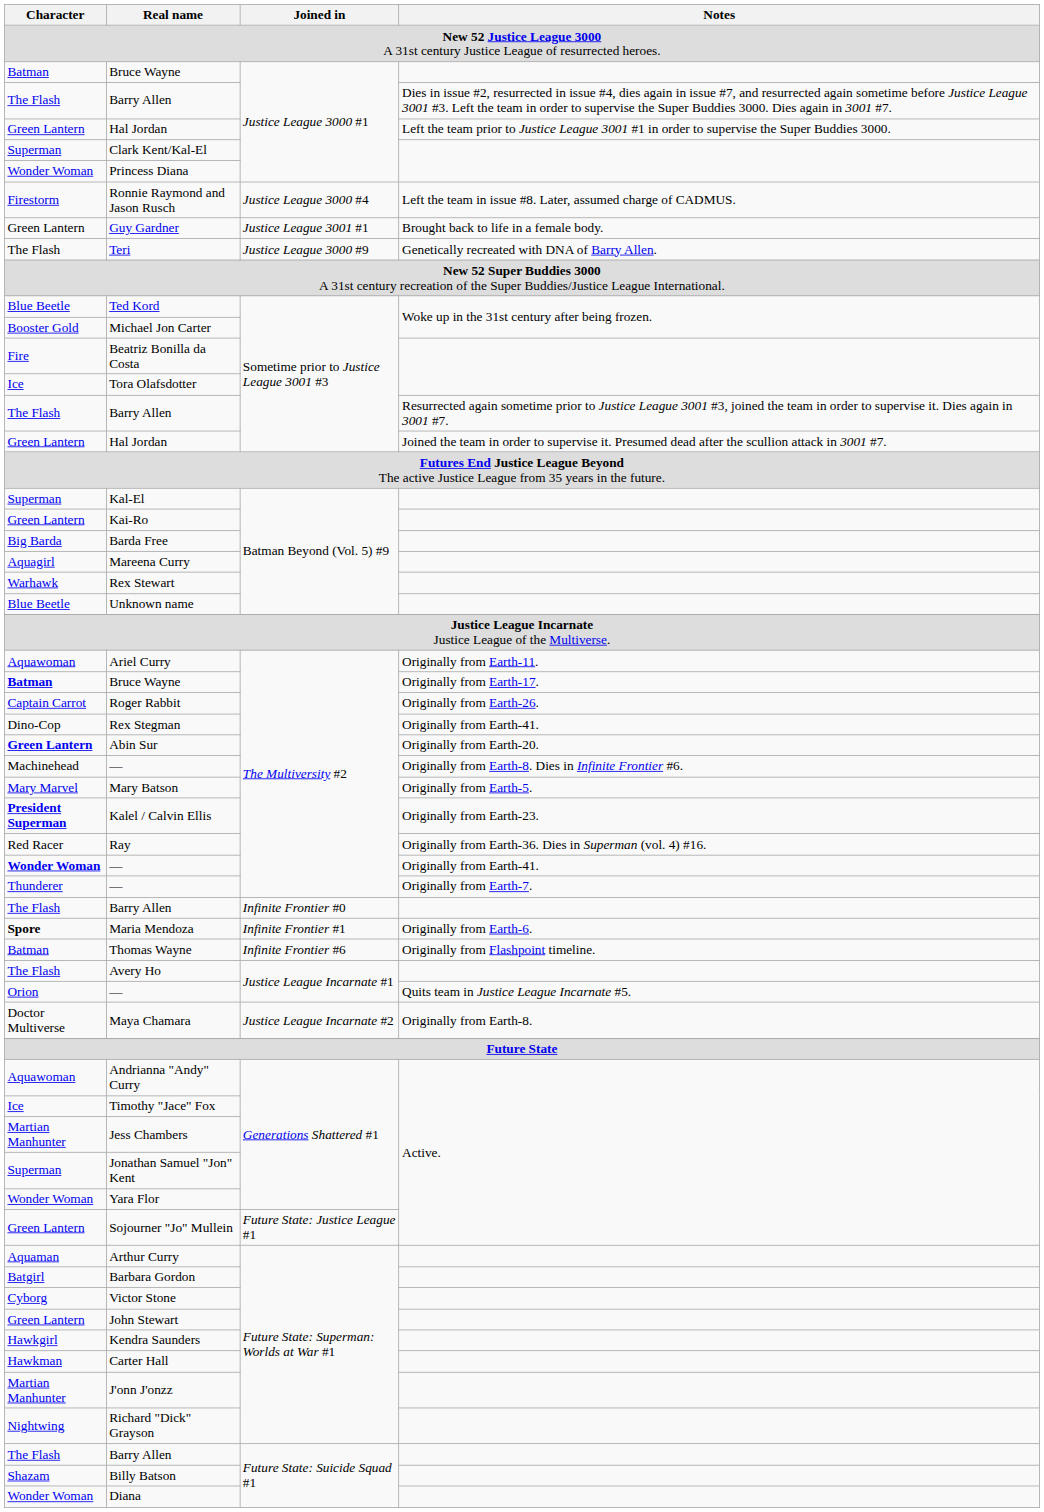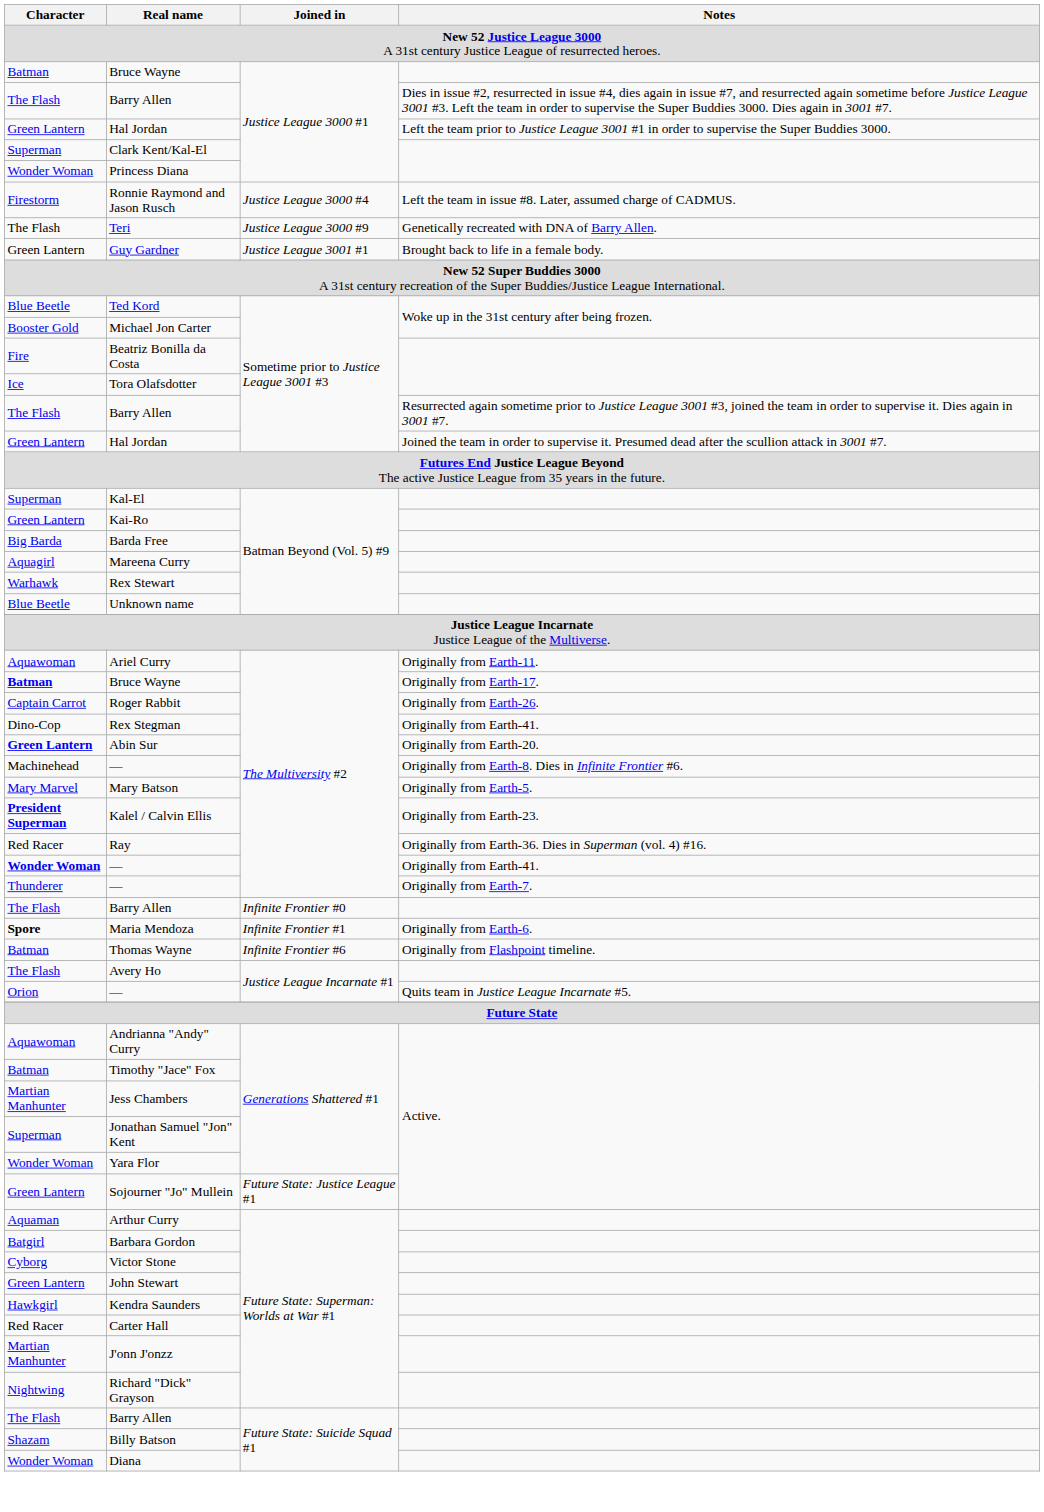 <table class="wikitable">
 <tr>
 <th scope="col">Character</th>
 <th scope="col">Real name</th>
 <th scope="col">Joined in</th>
 <th scope="col">Notes</th>
 </tr>
 <tr bgcolor="#dddddd">
 <td colspan=4 align=center><strong>New 52 <a href='#'>Justice League 3000</a></strong><br>A 31st century Justice League of resurrected heroes.</td>
 </tr>
 <tr>
 <td><a href='#'>Batman</a></td>
 <td>Bruce Wayne</td>
 <td rowspan=5><em>Justice League 3000</em> #1</td>
 <td></td>
 </tr>
 <tr>
 <td><a href='#'>The Flash</a></td>
 <td>Barry Allen</td>
 <td>Dies in issue #2, resurrected in issue #4, dies again in issue #7, and resurrected again sometime before <em>Justice League 3001</em> #3. Left the team in order to supervise the Super Buddies 3000. Dies again in <em>3001</em> #7.</td>
 </tr>
 <tr>
 <td><a href='#'>Green Lantern</a></td>
 <td>Hal Jordan</td>
 <td>Left the team prior to <em>Justice League 3001</em> #1 in order to supervise the Super Buddies 3000.</td>
 </tr>
 <tr>
 <td><a href='#'>Superman</a></td>
 <td>Clark Kent/Kal-El</td>
 <td rowspan=2></td>
 </tr>
 <tr>
 <td><a href='#'>Wonder Woman</a></td>
 <td>Princess Diana</td>
 </tr>
 <tr>
 <td><a href='#'>Firestorm</a></td>
 <td>Ronnie Raymond and Jason Rusch</td>
 <td><em>Justice League 3000</em> #4</td>
 <td>Left the team in issue #8. Later, assumed charge of CADMUS.</td>
 </tr>
 <tr>
+<td>The Flash</td>
+<td><a href='#'>Teri</a></td>
+<td><em>Justice League 3000</em> #9</td>
+<td>Genetically recreated with DNA of <a href='#'>Barry Allen</a>.</td>
+</tr>
+<tr>
 <td>Green Lantern</td>
 <td><a href='#'>Guy Gardner</a></td>
 <td><em>Justice League 3001</em> #1</td>
 <td>Brought back to life in a female body.</td>
-</tr>
-<tr>
-<td>The Flash</td>
-<td><a href='#'>Teri</a></td>
-<td><em>Justice League 3000</em> #9</td>
-<td>Genetically recreated with DNA of <a href='#'>Barry Allen</a>.</td>
 </tr>
 <tr bgcolor="#dddddd">
 <td colspan=4 align=center><strong>New 52 Super Buddies 3000</strong><br>A 31st century recreation of the Super Buddies/Justice League International.</td>
 </tr>
 <tr>
 <td><a href='#'>Blue Beetle</a></td>
 <td><a href='#'>Ted Kord</a></td>
 <td rowspan=6>Sometime prior to <em>Justice League 3001</em> #3</td>
 <td rowspan=2>Woke up in the 31st century after being frozen.</td>
 </tr>
 <tr>
 <td><a href='#'>Booster Gold</a></td>
 <td>Michael Jon Carter</td>
 </tr>
 <tr>
 <td><a href='#'>Fire</a></td>
 <td>Beatriz Bonilla da Costa</td>
 <td rowspan=2></td>
 </tr>
 <tr>
 <td><a href='#'>Ice</a></td>
 <td>Tora Olafsdotter</td>
 </tr>
 <tr>
 <td><a href='#'>The Flash</a></td>
 <td>Barry Allen</td>
 <td>Resurrected again sometime prior to <em>Justice League 3001</em> #3, joined the team in order to supervise it. Dies again in <em>3001</em> #7.</td>
 </tr>
 <tr>
 <td><a href='#'>Green Lantern</a></td>
 <td>Hal Jordan</td>
 <td>Joined the team in order to supervise it. Presumed dead after the scullion attack in <em>3001</em> #7.</td>
 </tr>
 <tr bgcolor="#dddddd">
 <td colspan=4 align=center><strong><a href='#'>Futures End</a> Justice League Beyond</strong><br>The active Justice League from 35 years in the future.</td>
 </tr>
 <tr>
 <td><a href='#'>Superman</a></td>
 <td>Kal-El</td>
 <td rowspan=6>Batman Beyond (Vol. 5) #9</td>
 </tr>
 <tr>
 <td><a href='#'>Green Lantern</a></td>
 <td>Kai-Ro</td>
 <td></td>
 </tr>
 <tr>
 <td><a href='#'>Big Barda</a></td>
 <td>Barda Free</td>
 <td></td>
 </tr>
 <tr>
 <td><a href='#'>Aquagirl</a></td>
 <td>Mareena Curry</td>
 <td></td>
 </tr>
 <tr>
 <td><a href='#'>Warhawk</a></td>
 <td>Rex Stewart</td>
 <td></td>
 </tr>
 <tr>
 <td><a href='#'>Blue Beetle</a></td>
 <td>Unknown name</td>
 <td></td>
 </tr>
 <tr>
 </tr>
 <tr bgcolor="#dddddd">
 <td colspan="4" align=center><strong>Justice League Incarnate</strong><br>Justice League of the <a href='#'>Multiverse</a>.</td>
 </tr>
 <tr>
 <td><a href='#'>Aquawoman</a></td>
 <td>Ariel Curry</td>
 <td rowspan="11"><em><a href='#'>The Multiversity</a></em> #2</td>
 <td>Originally from <a href='#'>Earth-11</a>.</td>
 </tr>
 <tr>
 <td><strong><a href='#'>Batman</a></strong></td>
 <td>Bruce Wayne</td>
 <td>Originally from <a href='#'>Earth-17</a>.</td>
 </tr>
 <tr>
 <td><a href='#'>Captain Carrot</a></td>
 <td>Roger Rabbit</td>
 <td>Originally from <a href='#'>Earth-26</a>.</td>
 </tr>
 <tr>
 <td>Dino-Cop</td>
 <td>Rex Stegman</td>
 <td>Originally from Earth-41.</td>
 </tr>
 <tr>
 <td><a href='#'><strong>Green Lantern</strong></a></td>
 <td>Abin Sur</td>
 <td>Originally from Earth-20.</td>
 </tr>
 <tr>
 <td>Machinehead</td>
 <td>—</td>
 <td>Originally from <a href='#'>Earth-8</a>. Dies in <em><a href='#'>Infinite Frontier</a></em> #6.</td>
 </tr>
 <tr>
 <td><a href='#'>Mary Marvel</a></td>
 <td>Mary Batson</td>
 <td>Originally from <a href='#'>Earth-5</a>.</td>
 </tr>
 <tr>
 <td><a href='#'><strong>President Superman</strong></a></td>
 <td>Kalel / Calvin Ellis</td>
 <td>Originally from Earth-23.</td>
 </tr>
 <tr>
 <td>Red Racer</td>
 <td>Ray</td>
 <td>Originally from Earth-36. Dies in <em>Superman</em> (vol. 4) #16.</td>
 </tr>
 <tr>
 <td><strong><a href='#'>Wonder Woman</a></strong></td>
 <td>—</td>
 <td>Originally from Earth-41.</td>
 </tr>
 <tr>
 <td><a href='#'>Thunderer</a></td>
 <td>—</td>
 <td>Originally from <a href='#'>Earth-7</a>.</td>
 </tr>
 <tr>
 <td><a href='#'>The Flash</a></td>
 <td>Barry Allen</td>
 <td><em>Infinite Frontier</em> #0</td>
 <td></td>
 </tr>
 <tr>
 <td><strong>Spore</strong></td>
 <td>Maria Mendoza</td>
 <td><em>Infinite Frontier</em> #1</td>
 <td>Originally from <a href='#'>Earth-6</a>.</td>
 </tr>
 <tr>
 <td><a href='#'>Batman</a></td>
 <td>Thomas Wayne</td>
 <td><em>Infinite Frontier</em> #6</td>
 <td>Originally from <a href='#'>Flashpoint</a> timeline.</td>
 </tr>
 <tr>
 <td><a href='#'>The Flash</a></td>
 <td>Avery Ho</td>
 <td rowspan="2"><em>Justice League Incarnate</em> #1</td>
 <td></td>
 </tr>
 <tr>
 <td><a href='#'>Orion</a></td>
 <td>—</td>
 <td>Quits team in <em>Justice League Incarnate</em> #5.</td>
 </tr>
 <tr>
-<td>Doctor Multiverse</td>
-<td>Maya Chamara</td>
-<td><em>Justice League Incarnate</em> #2</td>
-<td>Originally from Earth-8.</td>
-</tr>
-<tr>
 </tr>
 <tr bgcolor="#dddddd">
 <td colspan="4" align=center><strong><a href='#'>Future State</a></strong></td>
 </tr>
 <tr>
 <td><a href='#'>Aquawoman</a></td>
 <td>Andrianna "Andy" Curry</td>
 <td rowspan="5"><a href='#'><em>Generations</em></a> <em>Shattered</em> #1</td>
 <td rowspan="6">Active.</td>
 </tr>
 <tr>
-<td><a href='#'>Ice</a></td>
+<td><a href='#'>Batman</a></td>
 <td>Timothy "Jace" Fox</td>
 </tr>
 <tr>
 <td><a href='#'>Martian Manhunter</a></td>
 <td>Jess Chambers</td>
 </tr>
 <tr>
 <td><a href='#'>Superman</a></td>
 <td>Jonathan Samuel "Jon" Kent</td>
 </tr>
 <tr>
 <td><a href='#'>Wonder Woman</a></td>
 <td>Yara Flor</td>
 </tr>
 <tr>
 <td><a href='#'>Green Lantern</a></td>
 <td>Sojourner "Jo" Mullein</td>
 <td><em>Future State: Justice League</em> #1</td>
 </tr>
 <tr>
 <td><a href='#'>Aquaman</a></td>
 <td>Arthur Curry</td>
 <td rowspan="8"><em>Future State: Superman: Worlds at War</em> #1</td>
 <td></td>
 </tr>
 <tr>
 <td><a href='#'>Batgirl</a></td>
 <td>Barbara Gordon</td>
 <td></td>
 </tr>
 <tr>
 <td><a href='#'>Cyborg</a></td>
 <td>Victor Stone</td>
 <td></td>
 </tr>
 <tr>
 <td><a href='#'>Green Lantern</a></td>
 <td>John Stewart</td>
 <td></td>
 </tr>
 <tr>
 <td><a href='#'>Hawkgirl</a></td>
 <td>Kendra Saunders</td>
 <td></td>
 </tr>
 <tr>
-<td><a href='#'>Hawkman</a></td>
+<td>Red Racer</td>
 <td>Carter Hall</td>
 <td></td>
 </tr>
 <tr>
 <td><a href='#'>Martian Manhunter</a></td>
 <td>J'onn J'onzz</td>
 <td></td>
 </tr>
 <tr>
 <td><a href='#'>Nightwing</a></td>
 <td>Richard "Dick" Grayson</td>
 <td></td>
 </tr>
 <tr>
 <td><a href='#'>The Flash</a></td>
 <td>Barry Allen</td>
 <td rowspan="3"><em>Future State: Suicide Squad</em> #1</td>
 <td></td>
 </tr>
 <tr>
 <td><a href='#'>Shazam</a></td>
 <td>Billy Batson</td>
 <td></td>
 </tr>
 <tr>
 <td><a href='#'>Wonder Woman</a></td>
 <td>Diana</td>
 <td></td>
 </tr>
 </table>
